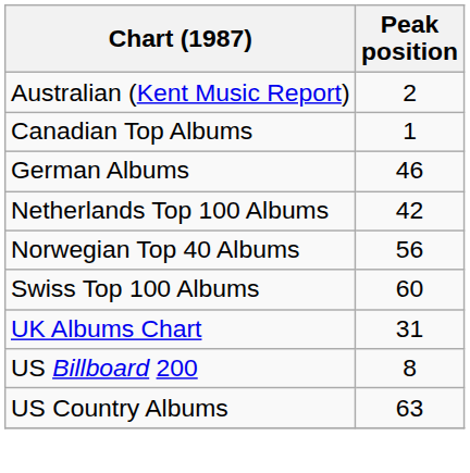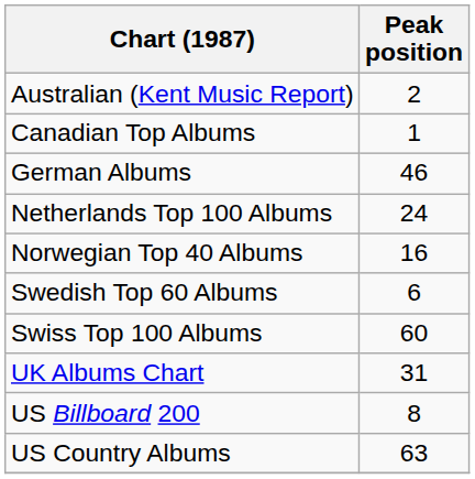 <table class="wikitable sortable" border="1">
 <tr>
 <th scope="col">Chart (1987)</th>
 <th scope="col">Peak<br>position</th>
 </tr>
 <tr>
 <td>Australian (<a href='#'>Kent Music Report</a>)</td>
 <td align="center">2</td>
 </tr>
 <tr>
 <td>Canadian Top Albums</td>
 <td style="text-align:center;">1</td>
 </tr>
 <tr>
 <td>German Albums</td>
 <td style="text-align:center;">46</td>
 </tr>
 <tr>
 <td>Netherlands Top 100 Albums</td>
-<td style="text-align:center;">42</td>
+<td style="text-align:center;">24</td>
 </tr>
 <tr>
 <td>Norwegian Top 40 Albums</td>
-<td style="text-align:center;">56</td>
+<td style="text-align:center;">16</td>
+</tr>
+<tr>
+<td>Swedish Top 60 Albums</td>
+<td style="text-align:center;">6</td>
 </tr>
 <tr>
 <td>Swiss Top 100 Albums</td>
 <td style="text-align:center;">60</td>
 </tr>
 <tr>
 <td><a href='#'>UK Albums Chart</a></td>
 <td style="text-align:center;">31</td>
 </tr>
 <tr>
 <td>US <em><a href='#'>Billboard</a></em> <a href='#'>200</a></td>
 <td style="text-align:center;">8</td>
 </tr>
 <tr>
 <td>US Country Albums</td>
 <td style="text-align:center;">63</td>
 </tr>
 <tr>
 </tr>
 </table>
